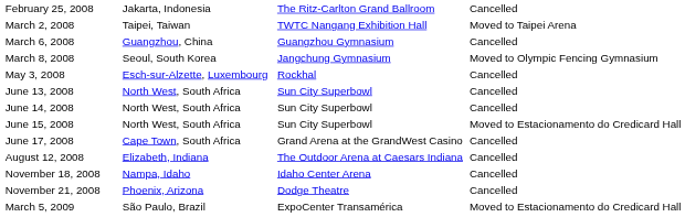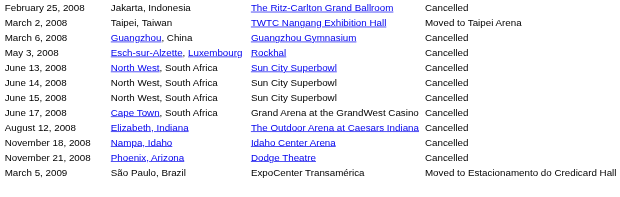 <table cellpadding="2" style="border:0 solid darkgrey; font-size:90%">
 <tr>
 <th style="width:150px;"></th>
 <th style="width:200px;"></th>
 <th style="width:250px;"></th>
 <th style="width:650px;"></th>
 </tr>
 <tr border="0">
 </tr>
 <tr>
 <td>February 25, 2008</td>
 <td>Jakarta, Indonesia</td>
 <td><a href='#'>The Ritz-Carlton Grand Ballroom</a></td>
 <td>Cancelled</td>
 </tr>
 <tr>
 <td>March 2, 2008</td>
 <td>Taipei, Taiwan</td>
 <td><a href='#'>TWTC Nangang Exhibition Hall</a></td>
 <td>Moved to Taipei Arena</td>
 </tr>
 <tr>
 <td>March 6, 2008</td>
 <td><a href='#'>Guangzhou</a>, China</td>
 <td><a href='#'>Guangzhou Gymnasium</a></td>
 <td>Cancelled</td>
 </tr>
 <tr>
-<td>March 8, 2008</td>
-<td>Seoul, South Korea</td>
-<td><a href='#'>Jangchung Gymnasium</a></td>
-<td>Moved to Olympic Fencing Gymnasium</td>
-</tr>
-<tr>
 <td>May 3, 2008</td>
 <td><a href='#'>Esch-sur-Alzette</a>, <a href='#'>Luxembourg</a></td>
 <td><a href='#'>Rockhal</a></td>
 <td>Cancelled</td>
 </tr>
 <tr>
 <td>June 13, 2008</td>
 <td><a href='#'>North West</a>, South Africa</td>
 <td><a href='#'>Sun City Superbowl</a></td>
 <td>Cancelled</td>
 </tr>
 <tr>
 <td>June 14, 2008</td>
 <td>North West, South Africa</td>
 <td>Sun City Superbowl</td>
 <td>Cancelled</td>
 </tr>
 <tr>
 <td>June 15, 2008</td>
 <td>North West, South Africa</td>
 <td>Sun City Superbowl</td>
-<td>Moved to Estacionamento do Credicard Hall</td>
+<td>Cancelled</td>
 </tr>
 <tr>
 <td>June 17, 2008</td>
 <td><a href='#'>Cape Town</a>, South Africa</td>
 <td>Grand Arena at the GrandWest Casino</td>
 <td>Cancelled</td>
 </tr>
 <tr>
 <td>August 12, 2008</td>
 <td><a href='#'>Elizabeth, Indiana</a></td>
 <td><a href='#'>The Outdoor Arena at Caesars Indiana</a></td>
 <td>Cancelled</td>
 </tr>
 <tr>
 <td>November 18, 2008</td>
 <td><a href='#'>Nampa, Idaho</a></td>
 <td><a href='#'>Idaho Center Arena</a></td>
 <td>Cancelled</td>
 </tr>
 <tr>
 <td>November 21, 2008</td>
 <td><a href='#'>Phoenix, Arizona</a></td>
 <td><a href='#'>Dodge Theatre</a></td>
 <td>Cancelled</td>
 </tr>
 <tr>
 <td>March 5, 2009</td>
 <td>São Paulo, Brazil</td>
 <td>ExpoCenter Transamérica</td>
 <td>Moved to Estacionamento do Credicard Hall</td>
 </tr>
 <tr>
 </tr>
 </table>
